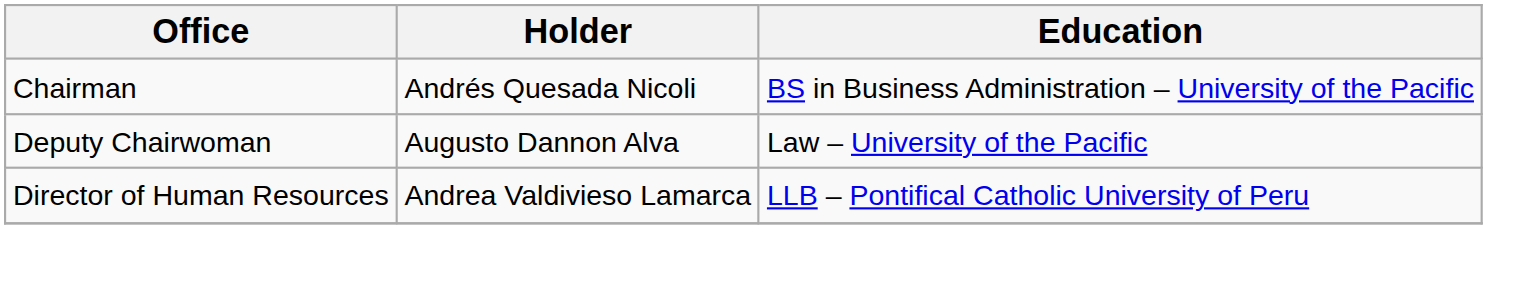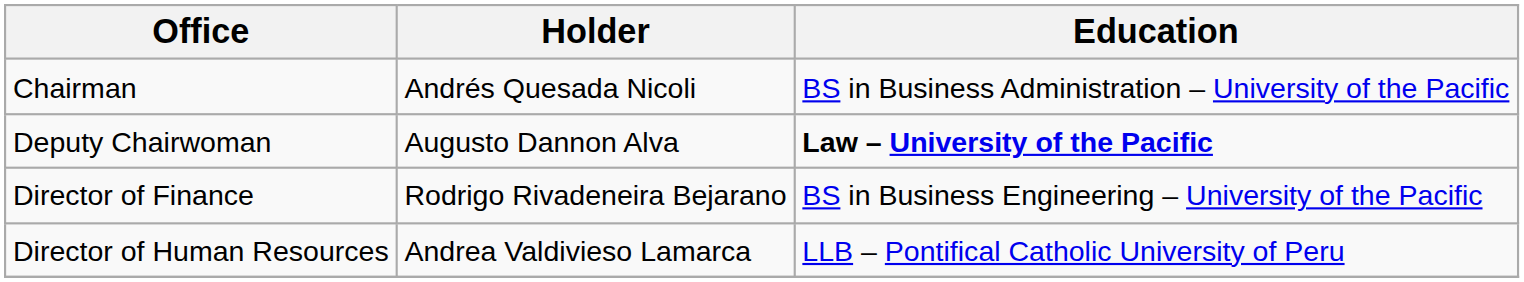 <table class="wikitable sortable" style="text-align:left">
 <tr>
 <th>Office</th>
 <th>Holder</th>
 <th>Education</th>
 </tr>
 <tr>
 <td><small>Chairman</small></td>
 <td><small>Andrés Quesada Nicoli</small></td>
 <td><small><a href='#'>BS</a> in Business Administration –  <a href='#'>University of the Pacific</a></small></td>
 </tr>
 <tr>
 <td><small>Deputy Chairwoman</small></td>
 <td><small>Augusto Dannon Alva</small></td>
-<td><small>Law –  <a href='#'>University of the Pacific</a></small></td>
+<td><strong><small>Law –  <a href='#'>University of the Pacific</a></small></strong></td>
+</tr>
+<tr>
+<td><small>Director of Finance</small></td>
+<td><small>Rodrigo Rivadeneira Bejarano</small></td>
+<td><small><a href='#'>BS</a> in Business Engineering –  <a href='#'>University of the Pacific</a></small></td>
 </tr>
 <tr>
 <td><small>Director of Human Resources</small></td>
 <td><small>Andrea Valdivieso Lamarca</small></td>
 <td><small><a href='#'>LLB</a> – <a href='#'>Pontifical Catholic University of Peru</a></small></td>
 </tr>
 <tr>
 </tr>
 </table>
